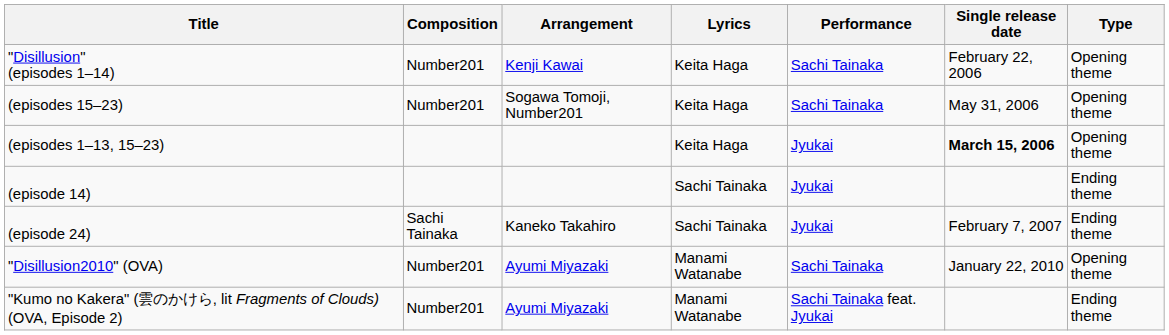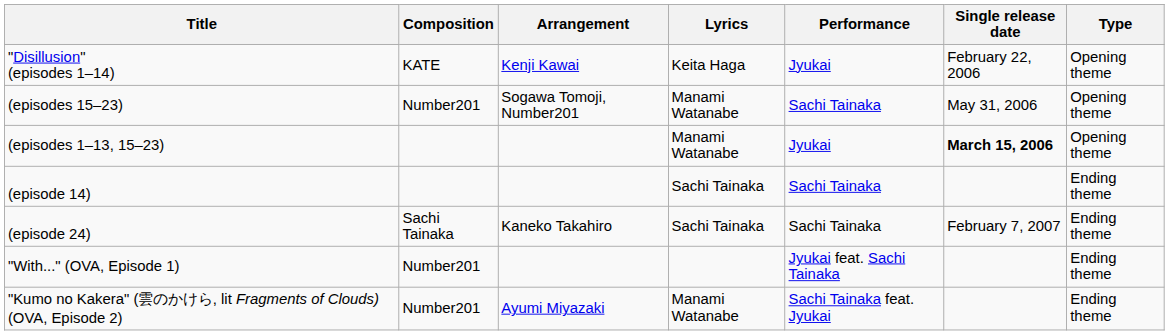 <table class="wikitable" style="width: auto">
 <tr>
 <th>Title</th>
 <th>Composition</th>
 <th>Arrangement</th>
 <th>Lyrics</th>
 <th>Performance</th>
 <th>Single release date</th>
 <th>Type</th>
 </tr>
 <tr>
 <td>"<a href='#'>Disillusion</a>"<br>(episodes 1–14)</td>
-<td>Number201</td>
+<td>KATE</td>
 <td><a href='#'>Kenji Kawai</a></td>
 <td>Keita Haga</td>
-<td><a href='#'>Sachi Tainaka</a></td>
+<td><a href='#'>Jyukai</a></td>
 <td>February 22, 2006</td>
 <td>Opening theme</td>
 </tr>
 <tr>
 <td>(episodes 15–23)</td>
 <td>Number201</td>
 <td>Sogawa Tomoji, Number201</td>
-<td>Keita Haga</td>
+<td>Manami Watanabe</td>
 <td><a href='#'>Sachi Tainaka</a></td>
 <td>May 31, 2006</td>
 <td>Opening theme</td>
 </tr>
 <tr>
 <td>(episodes 1–13, 15–23)</td>
 <td></td>
 <td></td>
-<td>Keita Haga</td>
+<td>Manami Watanabe</td>
 <td><a href='#'>Jyukai</a></td>
 <td><strong>March 15, 2006</strong></td>
 <td>Opening theme</td>
 </tr>
 <tr>
 <td><br>(episode 14)</td>
 <td></td>
 <td></td>
 <td>Sachi Tainaka</td>
-<td><a href='#'>Jyukai</a></td>
+<td><a href='#'>Sachi Tainaka</a></td>
 <td></td>
 <td>Ending theme</td>
 </tr>
 <tr>
 <td><br>(episode 24)</td>
 <td>Sachi Tainaka</td>
 <td>Kaneko Takahiro</td>
 <td>Sachi Tainaka</td>
-<td><a href='#'>Jyukai</a></td>
+<td>Sachi Tainaka</td>
 <td>February 7, 2007</td>
 <td>Ending theme</td>
 </tr>
 <tr>
-<td>"<a href='#'>Disillusion2010</a>" (OVA)</td>
+<td>"With..." (OVA, Episode 1)</td>
 <td>Number201</td>
-<td><a href='#'>Ayumi Miyazaki</a></td>
-<td>Manami Watanabe</td>
-<td><a href='#'>Sachi Tainaka</a></td>
-<td>January 22, 2010</td>
-<td>Opening theme</td>
+<td></td>
+<td></td>
+<td><a href='#'>Jyukai</a> feat. <a href='#'>Sachi Tainaka</a></td>
+<td></td>
+<td>Ending theme</td>
 </tr>
 <tr>
 <td>"Kumo no Kakera" (雲のかけら, lit <em>Fragments of Clouds)</em> (OVA, Episode 2)</td>
 <td>Number201</td>
 <td><a href='#'>Ayumi Miyazaki</a></td>
 <td>Manami Watanabe</td>
 <td><a href='#'>Sachi Tainaka</a> feat. <a href='#'>Jyukai</a></td>
 <td></td>
 <td>Ending theme</td>
 </tr>
 </table>
